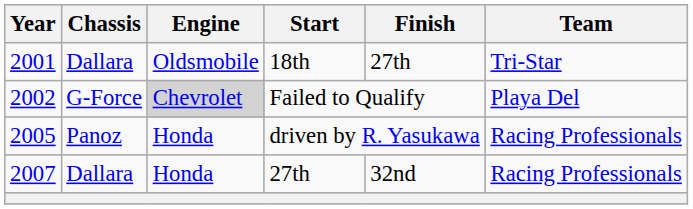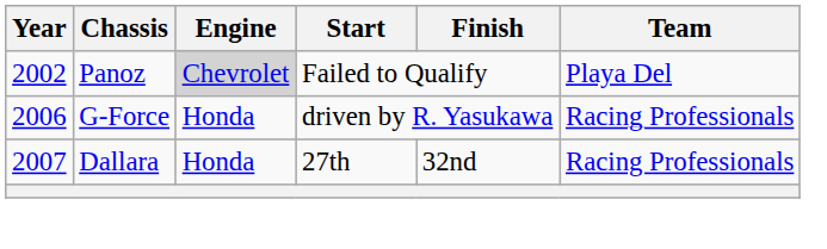 <table class="wikitable" style="font-size: 90%;">
 <tr>
 <th>Year</th>
 <th>Chassis</th>
 <th>Engine</th>
 <th>Start</th>
 <th>Finish</th>
 <th>Team</th>
 </tr>
 <tr>
-<td><a href='#'>2001</a></td>
-<td><a href='#'>Dallara</a></td>
-<td><a href='#'>Oldsmobile</a></td>
-<td>18th</td>
-<td>27th</td>
-<td nowrap><a href='#'>Tri-Star</a></td>
-</tr>
-<tr>
 <td><a href='#'>2002</a></td>
-<td><a href='#'>G-Force</a></td>
+<td><a href='#'>Panoz</a></td>
 <td style="background: lightgrey;"><a href='#'>Chevrolet</a></td>
 <td colspan=2>Failed to Qualify</td>
 <td nowrap><a href='#'>Playa Del</a></td>
 </tr>
 <tr>
-<td><a href='#'>2005</a></td>
-<td><a href='#'>Panoz</a></td>
+<td><a href='#'>2006</a></td>
+<td><a href='#'>G-Force</a></td>
 <td><a href='#'>Honda</a></td>
 <td colspan=2>driven by <a href='#'>R. Yasukawa</a></td>
 <td nowrap><a href='#'>Racing Professionals</a></td>
 </tr>
 <tr>
 <td><a href='#'>2007</a></td>
 <td><a href='#'>Dallara</a></td>
 <td><a href='#'>Honda</a></td>
 <td>27th</td>
 <td>32nd</td>
 <td nowrap><a href='#'>Racing Professionals</a></td>
 </tr>
 <tr>
 <th colspan="6"></th>
 </tr>
 </table>
